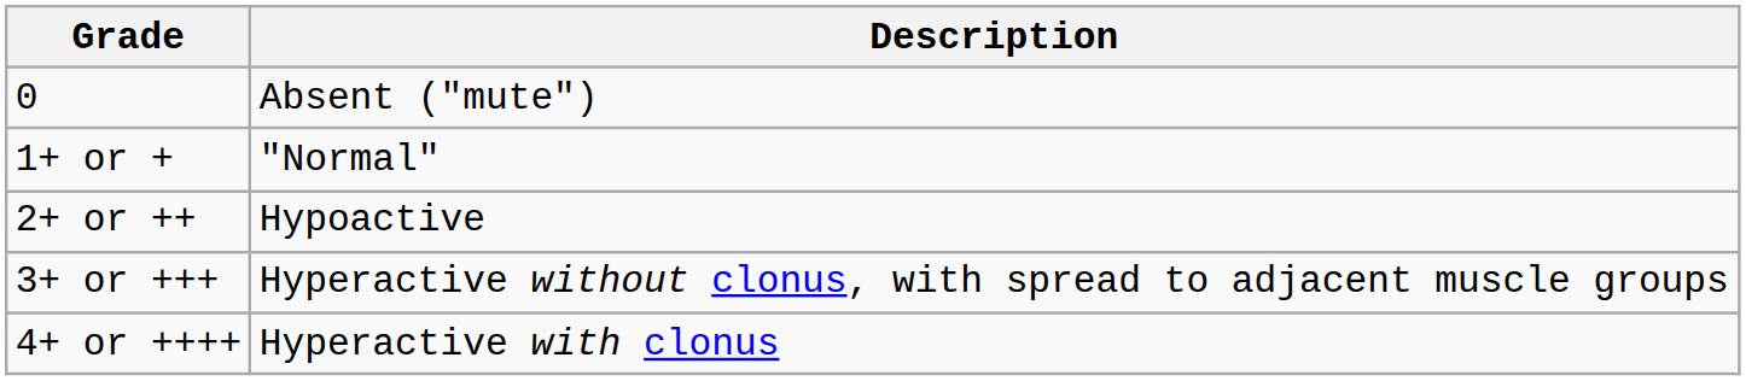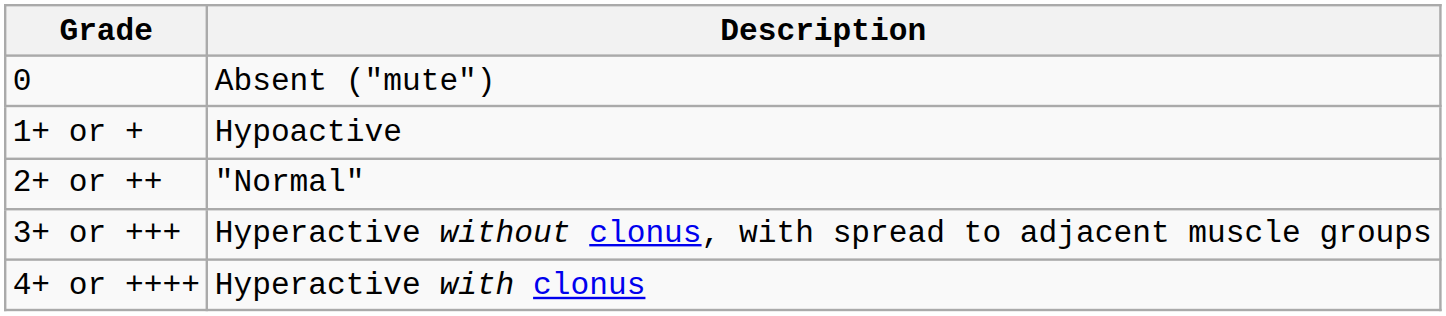 <table class="wikitable">
 <tr>
 <th>Grade</th>
 <th>Description</th>
 </tr>
 <tr>
 <td>0</td>
 <td>Absent ("mute")</td>
 </tr>
 <tr>
 <td>1+ or +</td>
-<td>"Normal"</td>
+<td>Hypoactive</td>
 </tr>
 <tr>
 <td>2+ or ++</td>
-<td>Hypoactive</td>
+<td>"Normal"</td>
 </tr>
 <tr>
 <td>3+ or +++</td>
 <td>Hyperactive <em>without</em> <a href='#'>clonus</a>, with spread to adjacent muscle groups</td>
 </tr>
 <tr>
 <td>4+ or ++++</td>
 <td>Hyperactive <em>with</em> <a href='#'>clonus</a></td>
 </tr>
 </table>
